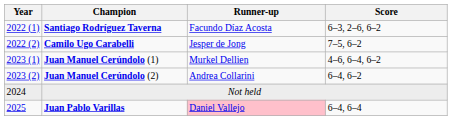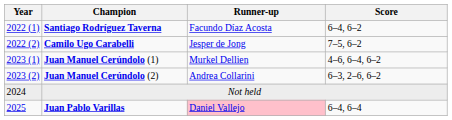 <table class="wikitable" style="font-size:90%">
 <tr>
 <th>Year</th>
 <th style="width:210px;">Champion</th>
 <th style="width:200px;">Runner-up</th>
 <th style="width:175px;">Score</th>
 </tr>
 <tr>
 <td><a href='#'>2022 (1)</a></td>
 <td> <strong><a href='#'>Santiago Rodríguez Taverna</a></strong></td>
 <td> <a href='#'>Facundo Díaz Acosta</a></td>
-<td>6–3, 2–6, 6–2</td>
+<td>6–4, 6–2</td>
 </tr>
 <tr>
 <td><a href='#'>2022 (2)</a></td>
 <td> <strong><a href='#'>Camilo Ugo Carabelli</a></strong></td>
 <td> <a href='#'>Jesper de Jong</a></td>
 <td>7–5, 6–2</td>
 </tr>
 <tr>
 <td><a href='#'>2023 (1)</a></td>
 <td> <strong><a href='#'>Juan Manuel Cerúndolo</a></strong> (1)</td>
 <td> <a href='#'>Murkel Dellien</a></td>
 <td>4–6, 6–4, 6–2</td>
 </tr>
 <tr>
 <td><a href='#'>2023 (2)</a></td>
 <td> <strong><a href='#'>Juan Manuel Cerúndolo</a></strong> (2)</td>
 <td> <a href='#'>Andrea Collarini</a></td>
-<td>6–4, 6–2</td>
+<td>6–3, 2–6, 6–2</td>
 </tr>
 <tr>
 <td style="background:#ededed">2024</td>
 <td colspan=3 align=center style="background:#ededed"><em>Not held</em></td>
 </tr>
 <tr>
 <td><a href='#'>2025</a></td>
 <td> <strong><a href='#'>Juan Pablo Varillas</a></strong></td>
 <td style="background: pink;"> <a href='#'>Daniel Vallejo</a></td>
 <td>6–4, 6–4</td>
 </tr>
 </table>
